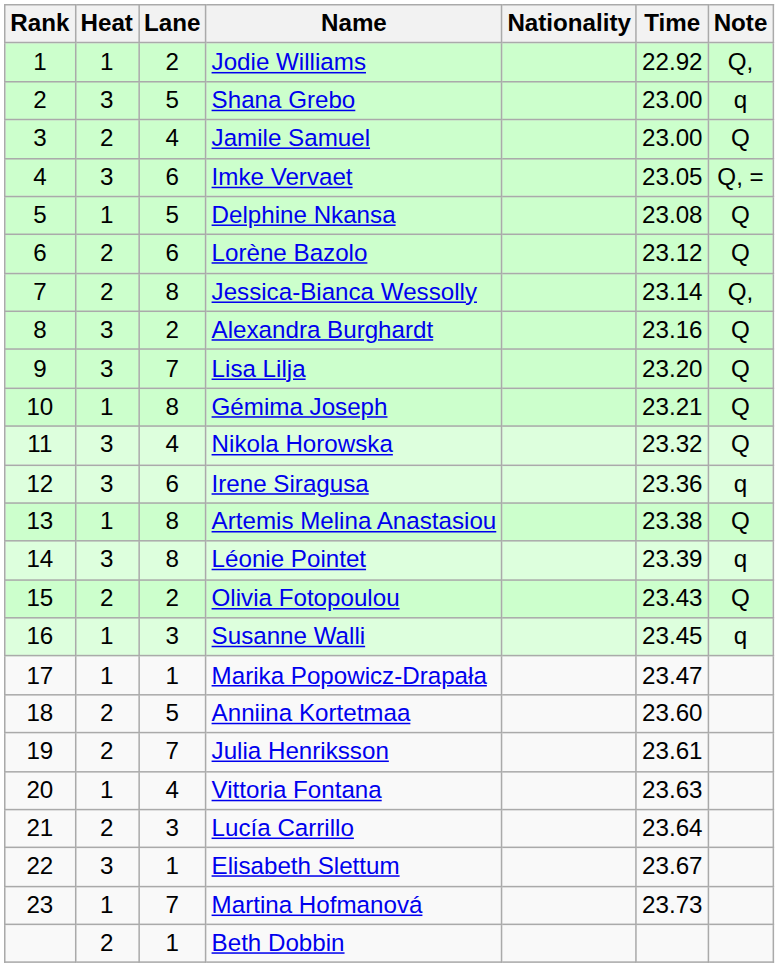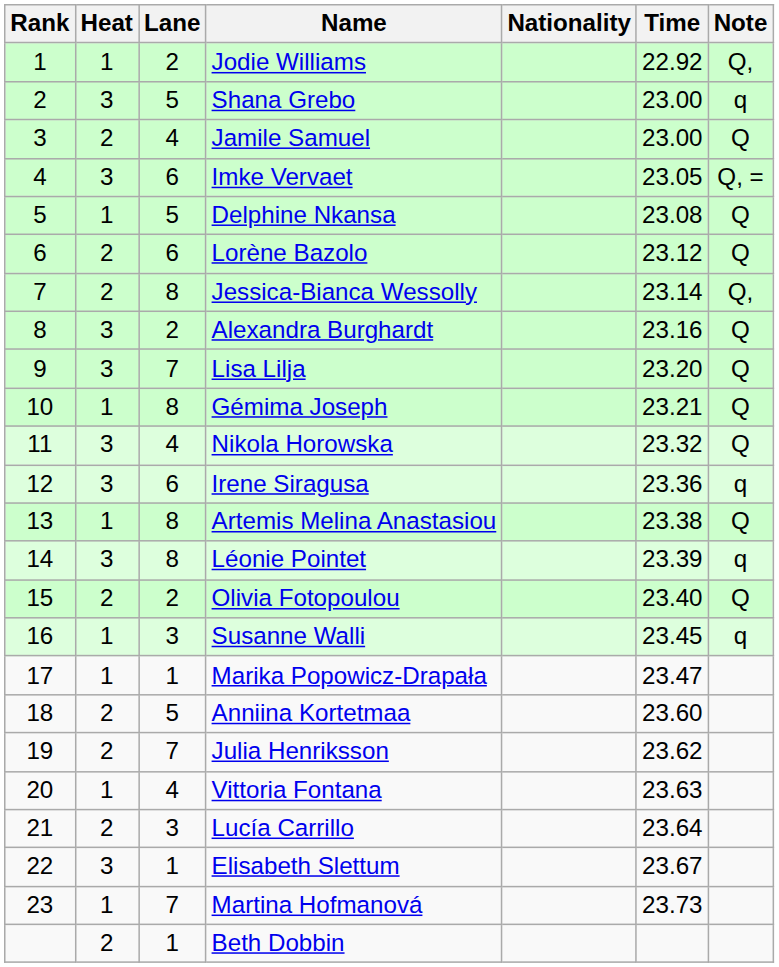 <table class="wikitable sortable" style="text-align:center">
 <tr>
 <th>Rank</th>
 <th>Heat</th>
 <th>Lane</th>
 <th>Name</th>
 <th>Nationality</th>
 <th>Time</th>
 <th>Note</th>
 </tr>
 <tr bgcolor=ccffcc>
 <td>1</td>
 <td>1</td>
 <td>2</td>
 <td align=left><a href='#'>Jodie Williams</a></td>
 <td align=left></td>
 <td>22.92</td>
 <td>Q, </td>
 </tr>
 <tr bgcolor=ccffcc>
 <td>2</td>
 <td>3</td>
 <td>5</td>
 <td align=left><a href='#'>Shana Grebo</a></td>
 <td align=left></td>
 <td>23.00</td>
 <td>q</td>
 </tr>
 <tr bgcolor=ccffcc>
 <td>3</td>
 <td>2</td>
 <td>4</td>
 <td align=left><a href='#'>Jamile Samuel</a></td>
 <td align=left></td>
 <td>23.00</td>
 <td>Q</td>
 </tr>
 <tr bgcolor=ccffcc>
 <td>4</td>
 <td>3</td>
 <td>6</td>
 <td align=left><a href='#'>Imke Vervaet</a></td>
 <td align=left></td>
 <td>23.05</td>
 <td>Q, =</td>
 </tr>
 <tr bgcolor=ccffcc>
 <td>5</td>
 <td>1</td>
 <td>5</td>
 <td align=left><a href='#'>Delphine Nkansa</a></td>
 <td align=left></td>
 <td>23.08</td>
 <td>Q</td>
 </tr>
 <tr bgcolor=ccffcc>
 <td>6</td>
 <td>2</td>
 <td>6</td>
 <td align=left><a href='#'>Lorène Bazolo</a></td>
 <td align=left></td>
 <td>23.12</td>
 <td>Q</td>
 </tr>
 <tr bgcolor=ccffcc>
 <td>7</td>
 <td>2</td>
 <td>8</td>
 <td align=left><a href='#'>Jessica-Bianca Wessolly</a></td>
 <td align=left></td>
 <td>23.14</td>
 <td>Q, </td>
 </tr>
 <tr bgcolor=ccffcc>
 <td>8</td>
 <td>3</td>
 <td>2</td>
 <td align=left><a href='#'>Alexandra Burghardt</a></td>
 <td align=left></td>
 <td>23.16</td>
 <td>Q</td>
 </tr>
 <tr bgcolor=ccffcc>
 <td>9</td>
 <td>3</td>
 <td>7</td>
 <td align=left><a href='#'>Lisa Lilja</a></td>
 <td align=left></td>
 <td>23.20</td>
 <td>Q</td>
 </tr>
 <tr bgcolor=ccffcc>
 <td>10</td>
 <td>1</td>
 <td>8</td>
 <td align=left><a href='#'>Gémima Joseph</a></td>
 <td align=left></td>
 <td>23.21</td>
 <td>Q</td>
 </tr>
 <tr bgcolor=ddffdd>
 <td>11</td>
 <td>3</td>
 <td>4</td>
 <td align=left><a href='#'>Nikola Horowska</a></td>
 <td align=left></td>
 <td>23.32</td>
 <td>Q</td>
 </tr>
 <tr bgcolor=ddffdd>
 <td>12</td>
 <td>3</td>
 <td>6</td>
 <td align=left><a href='#'>Irene Siragusa</a></td>
 <td align=left></td>
 <td>23.36</td>
 <td>q</td>
 </tr>
 <tr bgcolor=ccffcc>
 <td>13</td>
 <td>1</td>
 <td>8</td>
 <td align=left><a href='#'>Artemis Melina Anastasiou</a></td>
 <td align=left></td>
 <td>23.38</td>
 <td>Q</td>
 </tr>
 <tr bgcolor=ddffdd>
 <td>14</td>
 <td>3</td>
 <td>8</td>
 <td align=left><a href='#'>Léonie Pointet</a></td>
 <td align=left></td>
 <td>23.39</td>
 <td>q</td>
 </tr>
 <tr bgcolor=ccffcc>
 <td>15</td>
 <td>2</td>
 <td>2</td>
 <td align=left><a href='#'>Olivia Fotopoulou</a></td>
 <td align=left></td>
-<td>23.43</td>
+<td>23.40</td>
 <td>Q</td>
 </tr>
 <tr bgcolor=ddffdd>
 <td>16</td>
 <td>1</td>
 <td>3</td>
 <td align=left><a href='#'>Susanne Walli</a></td>
 <td align=left></td>
 <td>23.45</td>
 <td>q</td>
 </tr>
 <tr>
 <td>17</td>
 <td>1</td>
 <td>1</td>
 <td align=left><a href='#'>Marika Popowicz-Drapała</a></td>
 <td align=left></td>
 <td>23.47</td>
 <td></td>
 </tr>
 <tr>
 <td>18</td>
 <td>2</td>
 <td>5</td>
 <td align=left><a href='#'>Anniina Kortetmaa</a></td>
 <td align=left></td>
 <td>23.60</td>
 <td></td>
 </tr>
 <tr>
 <td>19</td>
 <td>2</td>
 <td>7</td>
 <td align=left><a href='#'>Julia Henriksson</a></td>
 <td align=left></td>
-<td>23.61</td>
+<td>23.62</td>
 <td></td>
 </tr>
 <tr>
 <td>20</td>
 <td>1</td>
 <td>4</td>
 <td align=left><a href='#'>Vittoria Fontana</a></td>
 <td align=left></td>
 <td>23.63</td>
 <td></td>
 </tr>
 <tr>
 <td>21</td>
 <td>2</td>
 <td>3</td>
 <td align=left><a href='#'>Lucía Carrillo</a></td>
 <td align=left></td>
 <td>23.64</td>
 <td></td>
 </tr>
 <tr>
 <td>22</td>
 <td>3</td>
 <td>1</td>
 <td align=left><a href='#'>Elisabeth Slettum</a></td>
 <td align=left></td>
 <td>23.67</td>
 <td></td>
 </tr>
 <tr>
 <td>23</td>
 <td>1</td>
 <td>7</td>
 <td align=left><a href='#'>Martina Hofmanová</a></td>
 <td align=left></td>
 <td>23.73</td>
 <td></td>
 </tr>
 <tr>
 <td></td>
 <td>2</td>
 <td>1</td>
 <td align=left><a href='#'>Beth Dobbin</a></td>
 <td align=left></td>
 <td></td>
 <td></td>
 </tr>
 </table>
